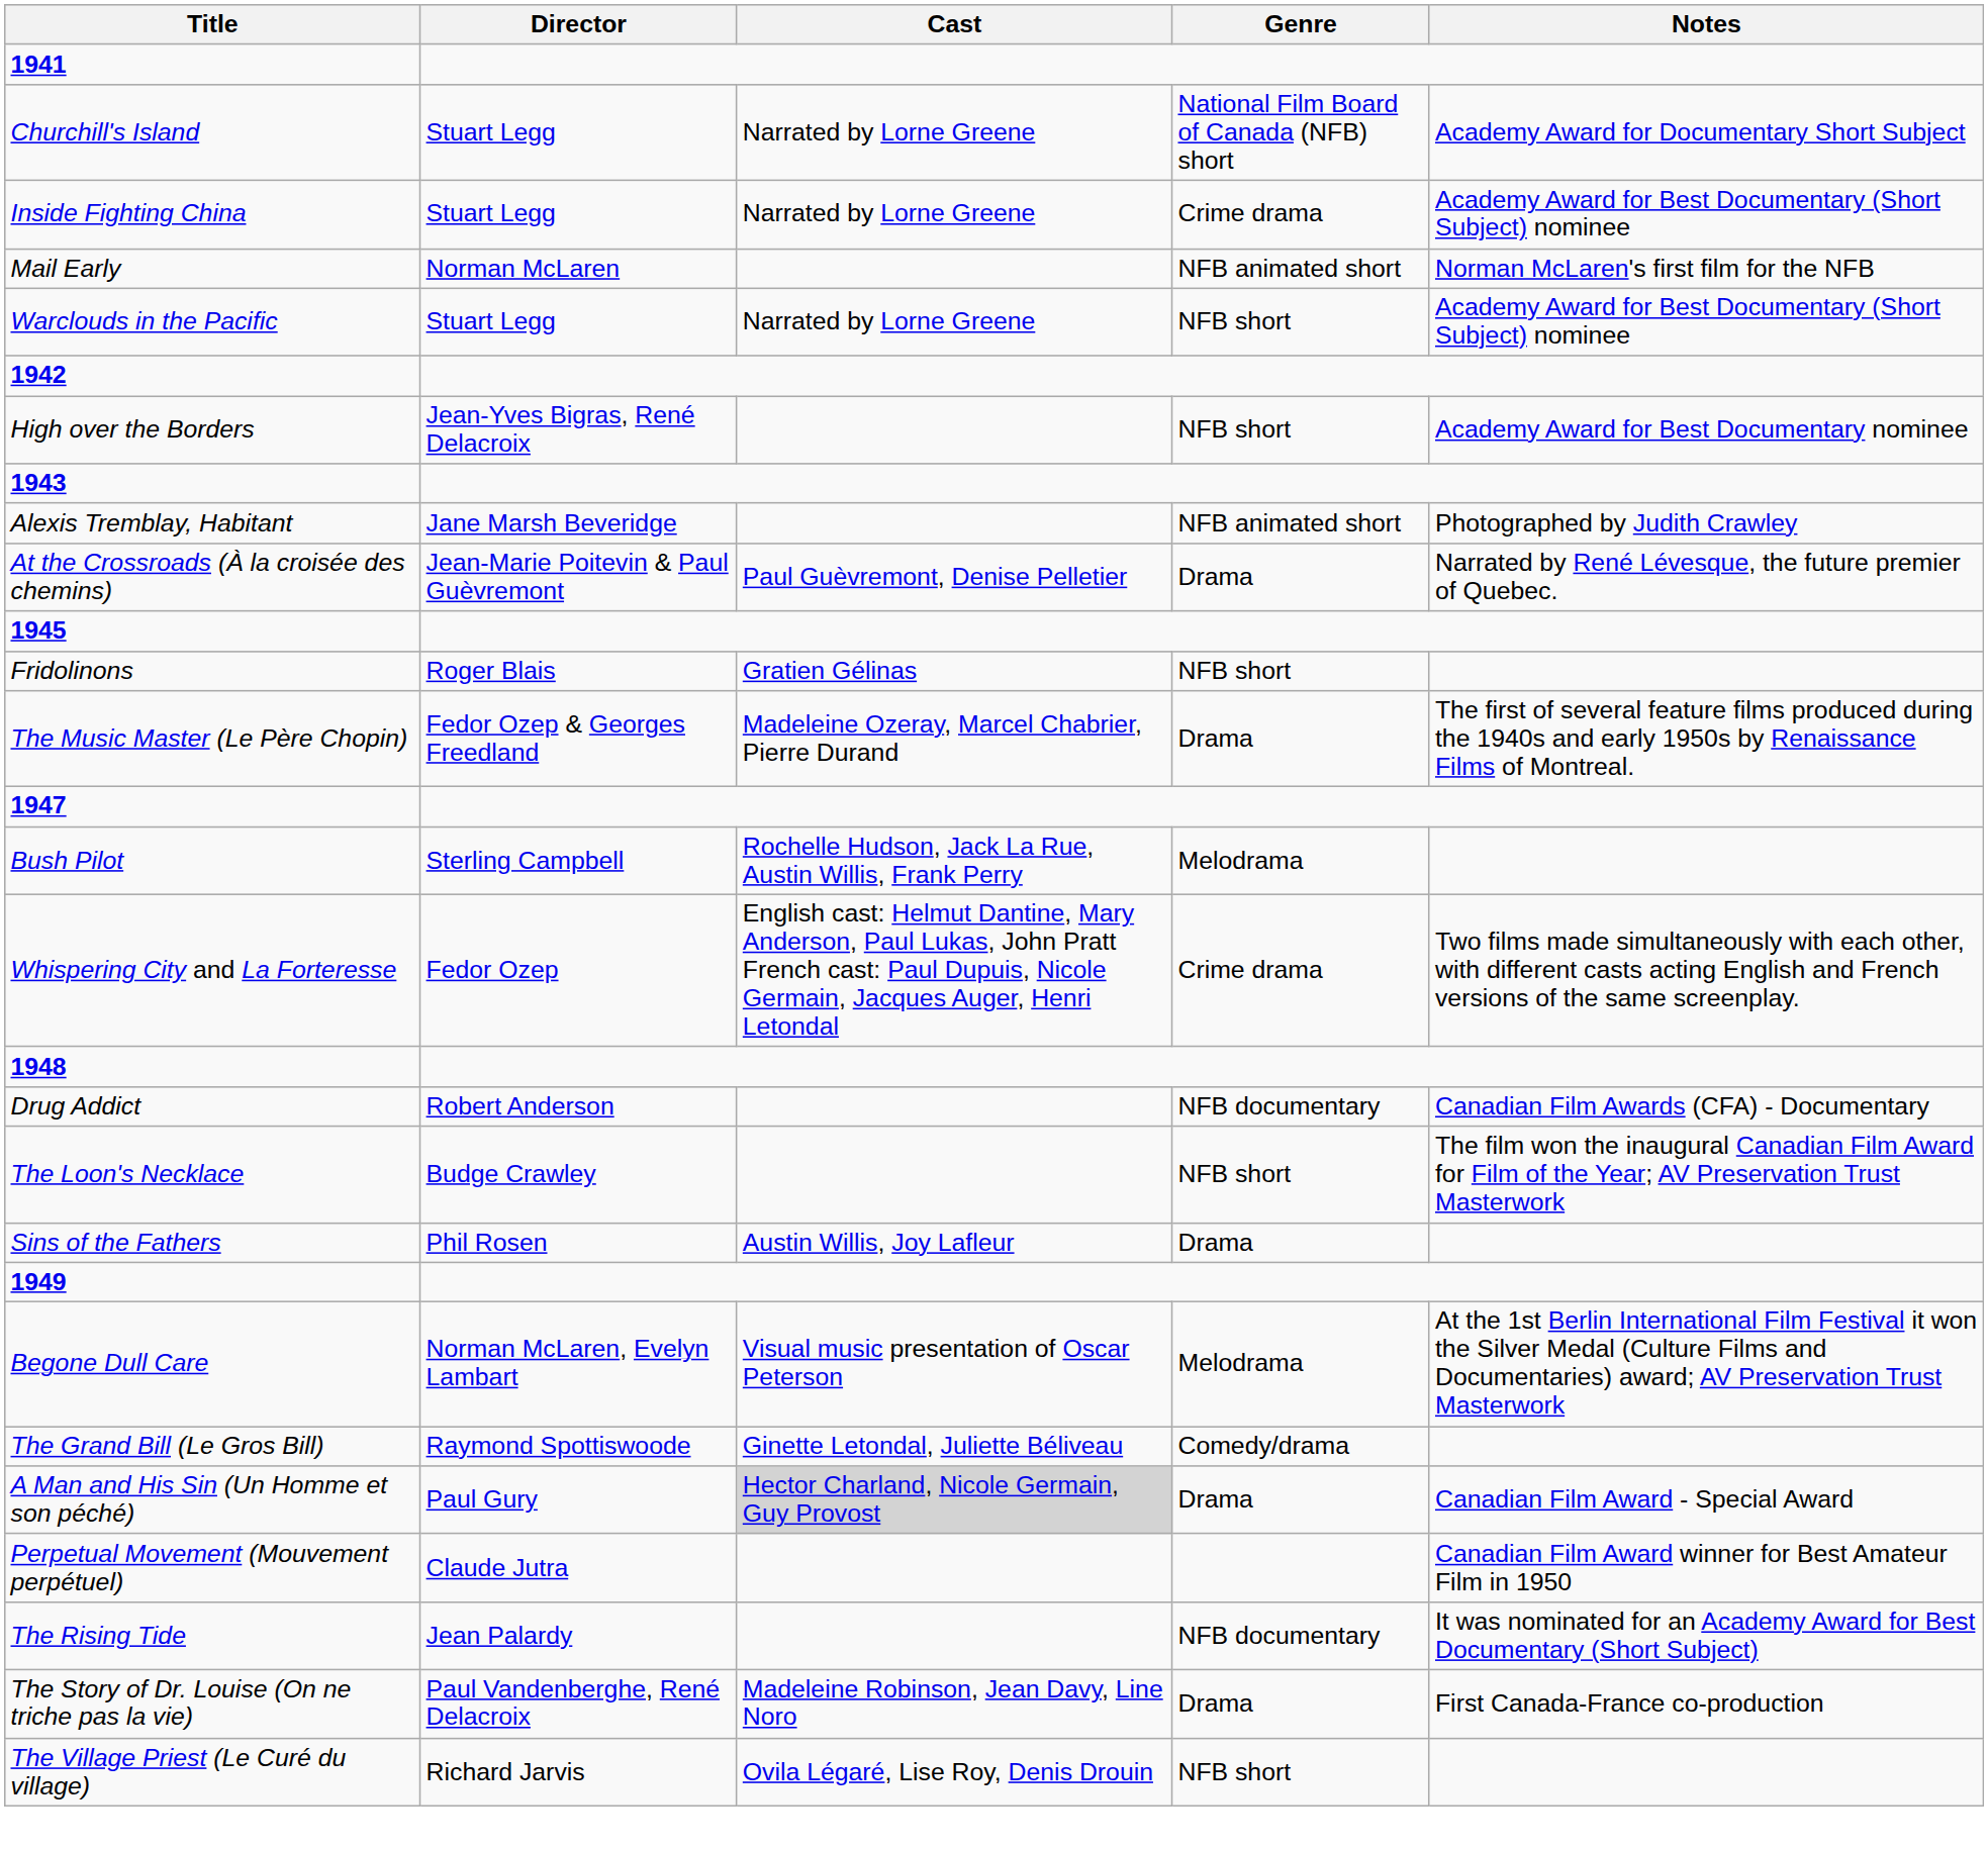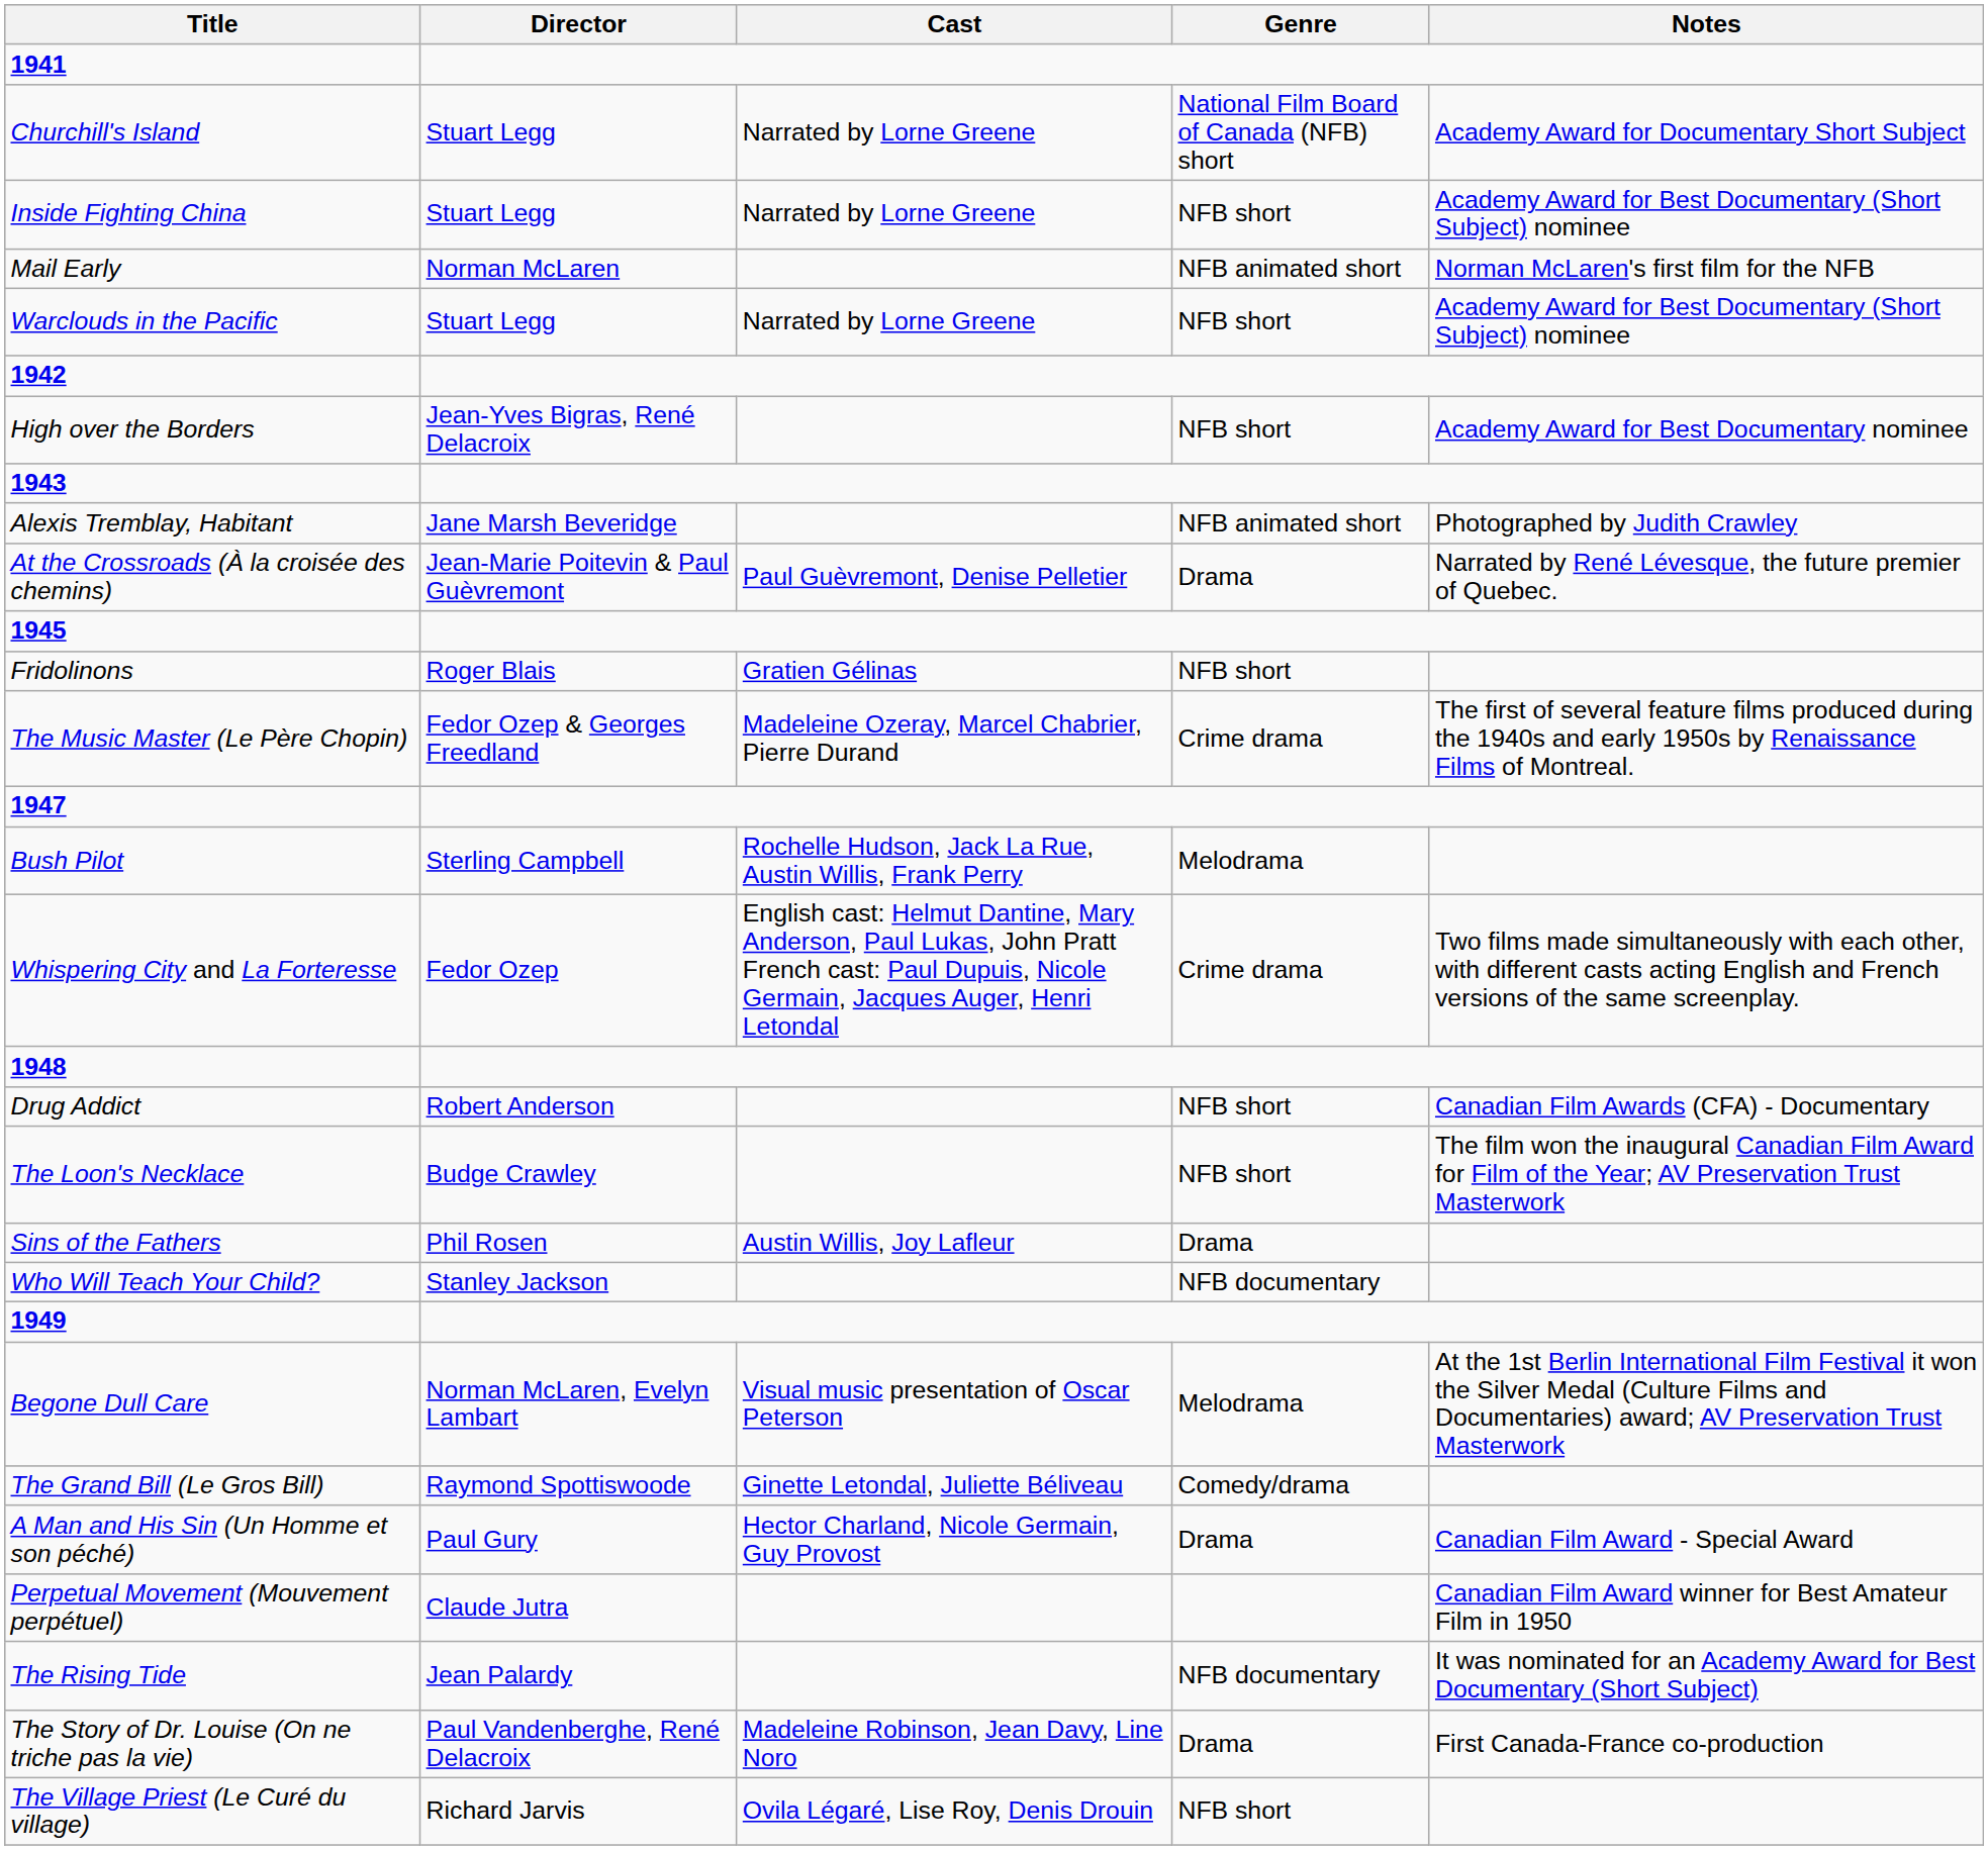 <table class="wikitable sortable" style="width:100%;">
 <tr>
 <th style="width:21%;">Title</th>
 <th style="width:16%;">Director</th>
 <th style="width:22%;" class="unsortable">Cast</th>
 <th style="width:13%;">Genre</th>
 <th style="width:28%;" class="unsortable">Notes</th>
 </tr>
 <tr>
 <td><strong><a href='#'>1941</a></strong></td>
 </tr>
 <tr>
 <td><em><a href='#'>Churchill's Island</a></em></td>
 <td><a href='#'>Stuart Legg</a></td>
 <td>Narrated by <a href='#'>Lorne Greene</a></td>
 <td><a href='#'>National Film Board of Canada</a> (NFB) short</td>
 <td><a href='#'>Academy Award for Documentary Short Subject</a></td>
 </tr>
 <tr>
 <td><em><a href='#'>Inside Fighting China</a></em></td>
 <td><a href='#'>Stuart Legg</a></td>
 <td>Narrated by <a href='#'>Lorne Greene</a></td>
-<td>Crime drama</td>
+<td>NFB short</td>
 <td><a href='#'>Academy Award for Best Documentary (Short Subject)</a> nominee</td>
 </tr>
 <tr>
 <td><em>Mail Early</em></td>
 <td><a href='#'>Norman McLaren</a></td>
 <td></td>
 <td>NFB animated short</td>
 <td><a href='#'>Norman McLaren</a>'s first film for the NFB</td>
 </tr>
 <tr>
 <td><em><a href='#'>Warclouds in the Pacific</a></em></td>
 <td><a href='#'>Stuart Legg</a></td>
 <td>Narrated by <a href='#'>Lorne Greene</a></td>
 <td>NFB short</td>
 <td><a href='#'>Academy Award for Best Documentary (Short Subject)</a> nominee</td>
 </tr>
 <tr>
 <td><strong><a href='#'>1942</a></strong></td>
 </tr>
 <tr>
 <td><em>High over the Borders</em></td>
 <td><a href='#'>Jean-Yves Bigras</a>, <a href='#'>René Delacroix</a></td>
 <td></td>
 <td>NFB short</td>
 <td><a href='#'>Academy Award for Best Documentary</a> nominee</td>
 </tr>
 <tr>
 <td><strong><a href='#'>1943</a></strong></td>
 </tr>
 <tr>
 <td><em>Alexis Tremblay, Habitant</em></td>
 <td><a href='#'>Jane Marsh Beveridge</a></td>
 <td></td>
 <td>NFB animated short</td>
 <td>Photographed by <a href='#'>Judith Crawley</a></td>
 </tr>
 <tr>
 <td><em><a href='#'>At the Crossroads</a> (À la croisée des chemins)</em></td>
 <td><a href='#'>Jean-Marie Poitevin</a> & <a href='#'>Paul Guèvremont</a></td>
 <td><a href='#'>Paul Guèvremont</a>, <a href='#'>Denise Pelletier</a></td>
 <td>Drama</td>
 <td>Narrated by <a href='#'>René Lévesque</a>, the future premier of Quebec.</td>
 </tr>
 <tr>
 <td><strong><a href='#'>1945</a></strong></td>
 </tr>
 <tr>
 <td><em>Fridolinons</em></td>
 <td><a href='#'>Roger Blais</a></td>
 <td><a href='#'>Gratien Gélinas</a></td>
 <td>NFB short</td>
 <td></td>
 </tr>
 <tr>
 <td><em><a href='#'>The Music Master</a> (Le Père Chopin)</em></td>
 <td><a href='#'>Fedor Ozep</a> & <a href='#'>Georges Freedland</a></td>
 <td><a href='#'>Madeleine Ozeray</a>, <a href='#'>Marcel Chabrier</a>, Pierre Durand</td>
-<td>Drama</td>
+<td>Crime drama</td>
 <td>The first of several feature films produced during the 1940s and early 1950s by <a href='#'>Renaissance Films</a> of Montreal.</td>
 </tr>
 <tr>
 <td><strong><a href='#'>1947</a></strong></td>
 </tr>
 <tr>
 <td><em><a href='#'>Bush Pilot</a></em></td>
 <td><a href='#'>Sterling Campbell</a></td>
 <td><a href='#'>Rochelle Hudson</a>, <a href='#'>Jack La Rue</a>, <a href='#'>Austin Willis</a>, <a href='#'>Frank Perry</a></td>
 <td>Melodrama</td>
 <td></td>
 </tr>
 <tr>
 <td><em><a href='#'>Whispering City</a></em> and <em><a href='#'>La Forteresse</a></em></td>
 <td><a href='#'>Fedor Ozep</a></td>
 <td>English cast: <a href='#'>Helmut Dantine</a>, <a href='#'>Mary Anderson</a>, <a href='#'>Paul Lukas</a>, John Pratt<br>French cast: <a href='#'>Paul Dupuis</a>, <a href='#'>Nicole Germain</a>, <a href='#'>Jacques Auger</a>, <a href='#'>Henri Letondal</a></td>
 <td>Crime drama</td>
 <td>Two films made simultaneously with each other, with different casts acting English and French versions of the same screenplay.</td>
 </tr>
 <tr>
 <td><strong><a href='#'>1948</a></strong></td>
 </tr>
 <tr>
 <td><em>Drug Addict</em></td>
 <td><a href='#'>Robert Anderson</a></td>
 <td></td>
-<td>NFB documentary</td>
+<td>NFB short</td>
 <td><a href='#'>Canadian Film Awards</a> (CFA) - Documentary</td>
 </tr>
 <tr>
 <td><em><a href='#'>The Loon's Necklace</a></em></td>
 <td><a href='#'>Budge Crawley</a></td>
 <td></td>
 <td>NFB short</td>
 <td>The film won the inaugural <a href='#'>Canadian Film Award</a> for <a href='#'>Film of the Year</a>; <a href='#'>AV Preservation Trust Masterwork</a></td>
 </tr>
 <tr>
 <td><em><a href='#'>Sins of the Fathers</a></em></td>
 <td><a href='#'>Phil Rosen</a></td>
 <td><a href='#'>Austin Willis</a>, <a href='#'>Joy Lafleur</a></td>
 <td>Drama</td>
+<td></td>
+</tr>
+<tr>
+<td><em><a href='#'>Who Will Teach Your Child?</a></em></td>
+<td><a href='#'>Stanley Jackson</a></td>
+<td></td>
+<td>NFB documentary</td>
 <td></td>
 </tr>
 <tr>
 <td><strong><a href='#'>1949</a></strong></td>
 </tr>
 <tr>
 <td><em><a href='#'>Begone Dull Care</a></em></td>
 <td><a href='#'>Norman McLaren</a>, <a href='#'>Evelyn Lambart</a></td>
 <td><a href='#'>Visual music</a> presentation of <a href='#'>Oscar Peterson</a></td>
 <td>Melodrama</td>
 <td>At the 1st <a href='#'>Berlin International Film Festival</a> it won the Silver Medal (Culture Films and Documentaries) award;  <a href='#'>AV Preservation Trust Masterwork</a></td>
 </tr>
 <tr>
 <td><em><a href='#'>The Grand Bill</a> (Le Gros Bill)</em></td>
 <td><a href='#'>Raymond Spottiswoode</a></td>
 <td><a href='#'>Ginette Letondal</a>, <a href='#'>Juliette Béliveau</a></td>
 <td>Comedy/drama</td>
 <td></td>
 </tr>
 <tr>
 <td><em><a href='#'>A Man and His Sin</a> (Un Homme et son péché)</em></td>
 <td><a href='#'>Paul Gury</a></td>
-<td style="background: lightgrey;"><a href='#'>Hector Charland</a>, <a href='#'>Nicole Germain</a>, <a href='#'>Guy Provost</a></td>
+<td><a href='#'>Hector Charland</a>, <a href='#'>Nicole Germain</a>, <a href='#'>Guy Provost</a></td>
 <td>Drama</td>
 <td><a href='#'>Canadian Film Award</a> - Special Award</td>
 </tr>
 <tr>
 <td><em><a href='#'>Perpetual Movement</a> (Mouvement perpétuel)</em></td>
 <td><a href='#'>Claude Jutra</a></td>
 <td></td>
 <td></td>
 <td><a href='#'>Canadian Film Award</a> winner for Best Amateur Film in 1950</td>
 </tr>
 <tr>
 <td><em><a href='#'>The Rising Tide</a></em></td>
 <td><a href='#'>Jean Palardy</a></td>
 <td></td>
 <td>NFB documentary</td>
 <td>It was nominated for an <a href='#'>Academy Award for Best Documentary (Short Subject)</a></td>
 </tr>
 <tr>
 <td><em>The Story of Dr. Louise (On ne triche pas la vie)</em></td>
 <td><a href='#'>Paul Vandenberghe</a>, <a href='#'>René Delacroix</a></td>
 <td><a href='#'>Madeleine Robinson</a>, <a href='#'>Jean Davy</a>, <a href='#'>Line Noro</a></td>
 <td>Drama</td>
 <td>First Canada-France co-production</td>
 </tr>
 <tr>
 <td><em><a href='#'>The Village Priest</a> (Le Curé du village)</em></td>
 <td>Richard Jarvis</td>
 <td><a href='#'>Ovila Légaré</a>, Lise Roy, <a href='#'>Denis Drouin</a></td>
 <td>NFB short</td>
 <td></td>
 </tr>
 </table>
